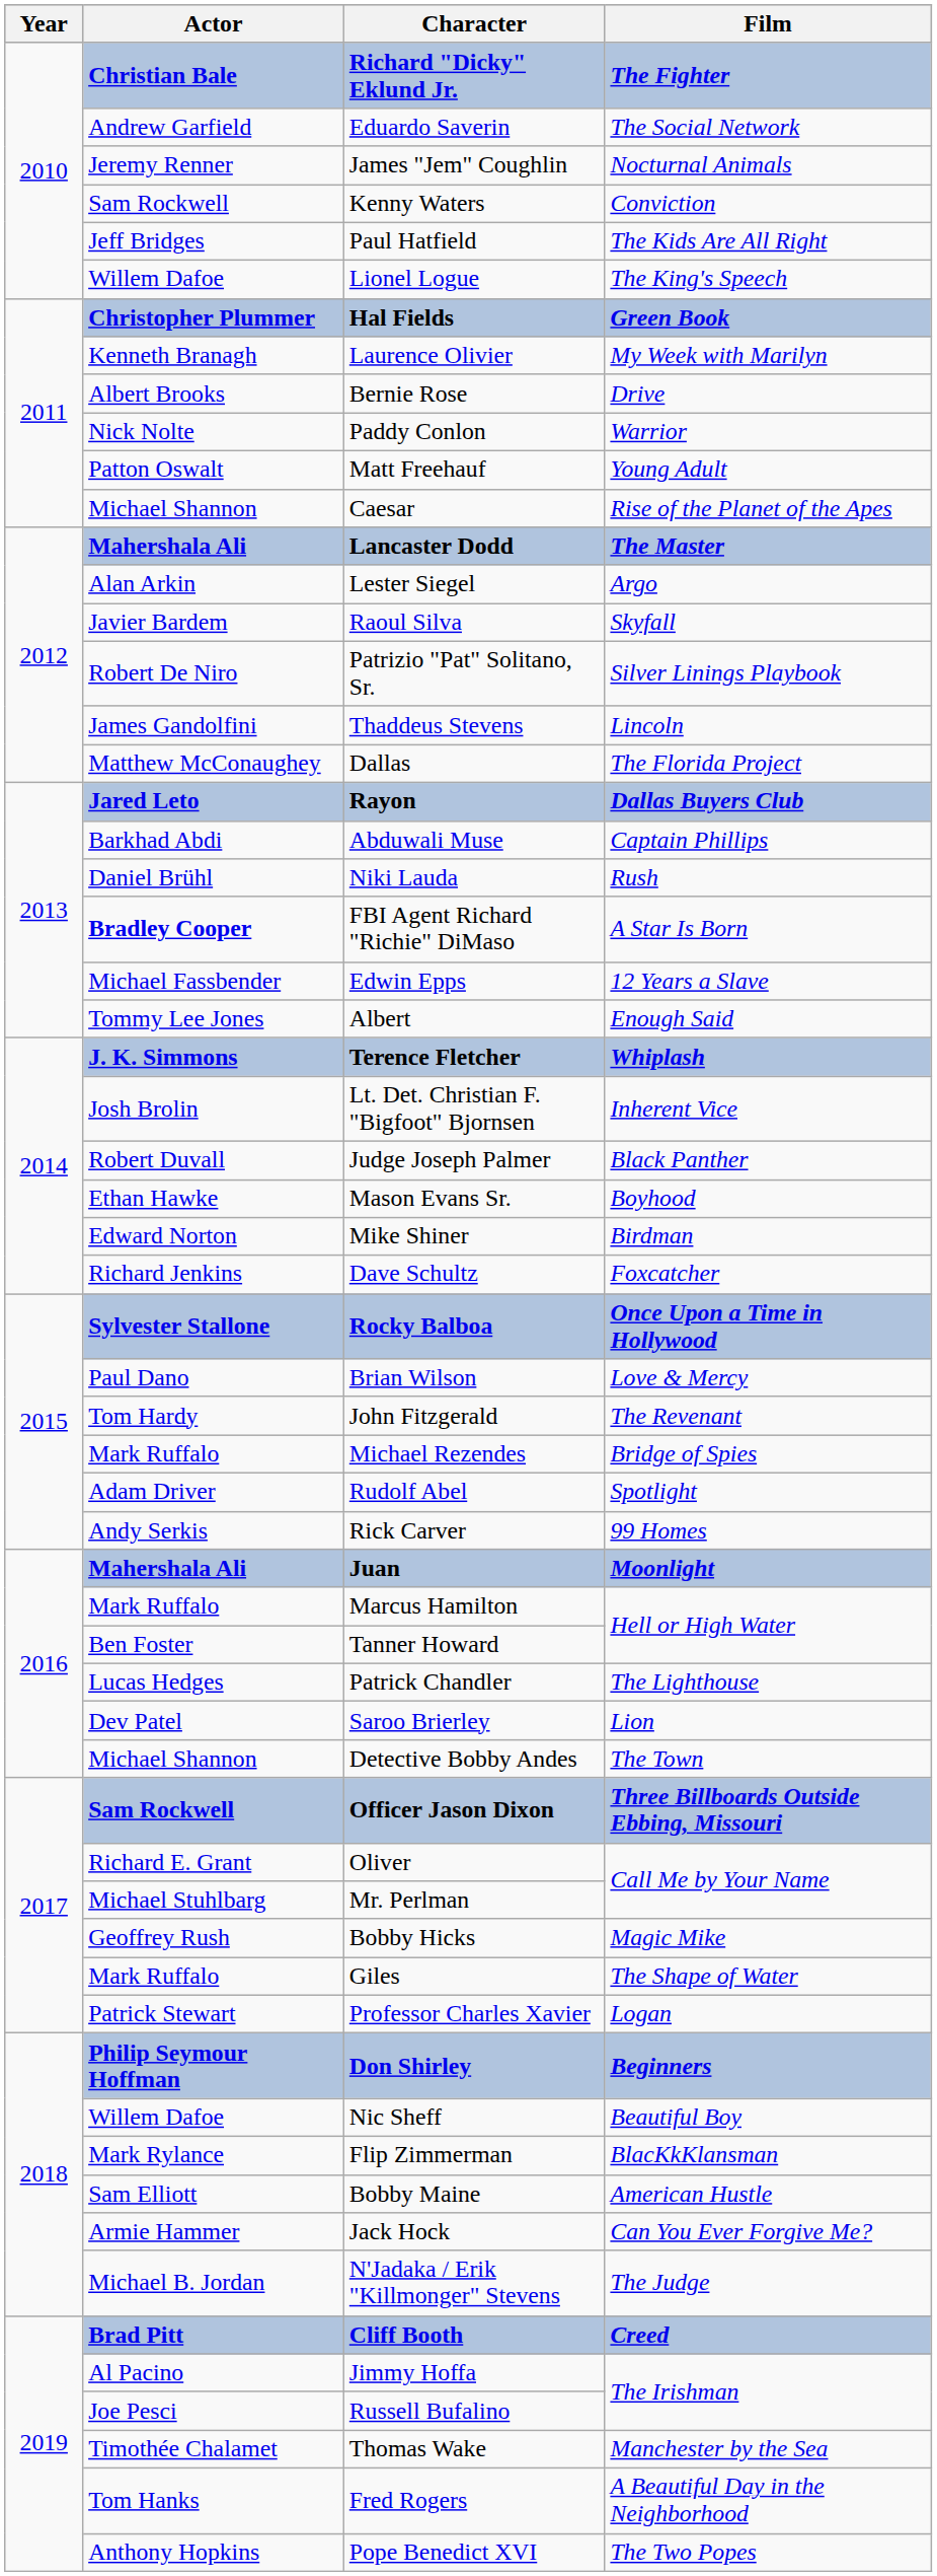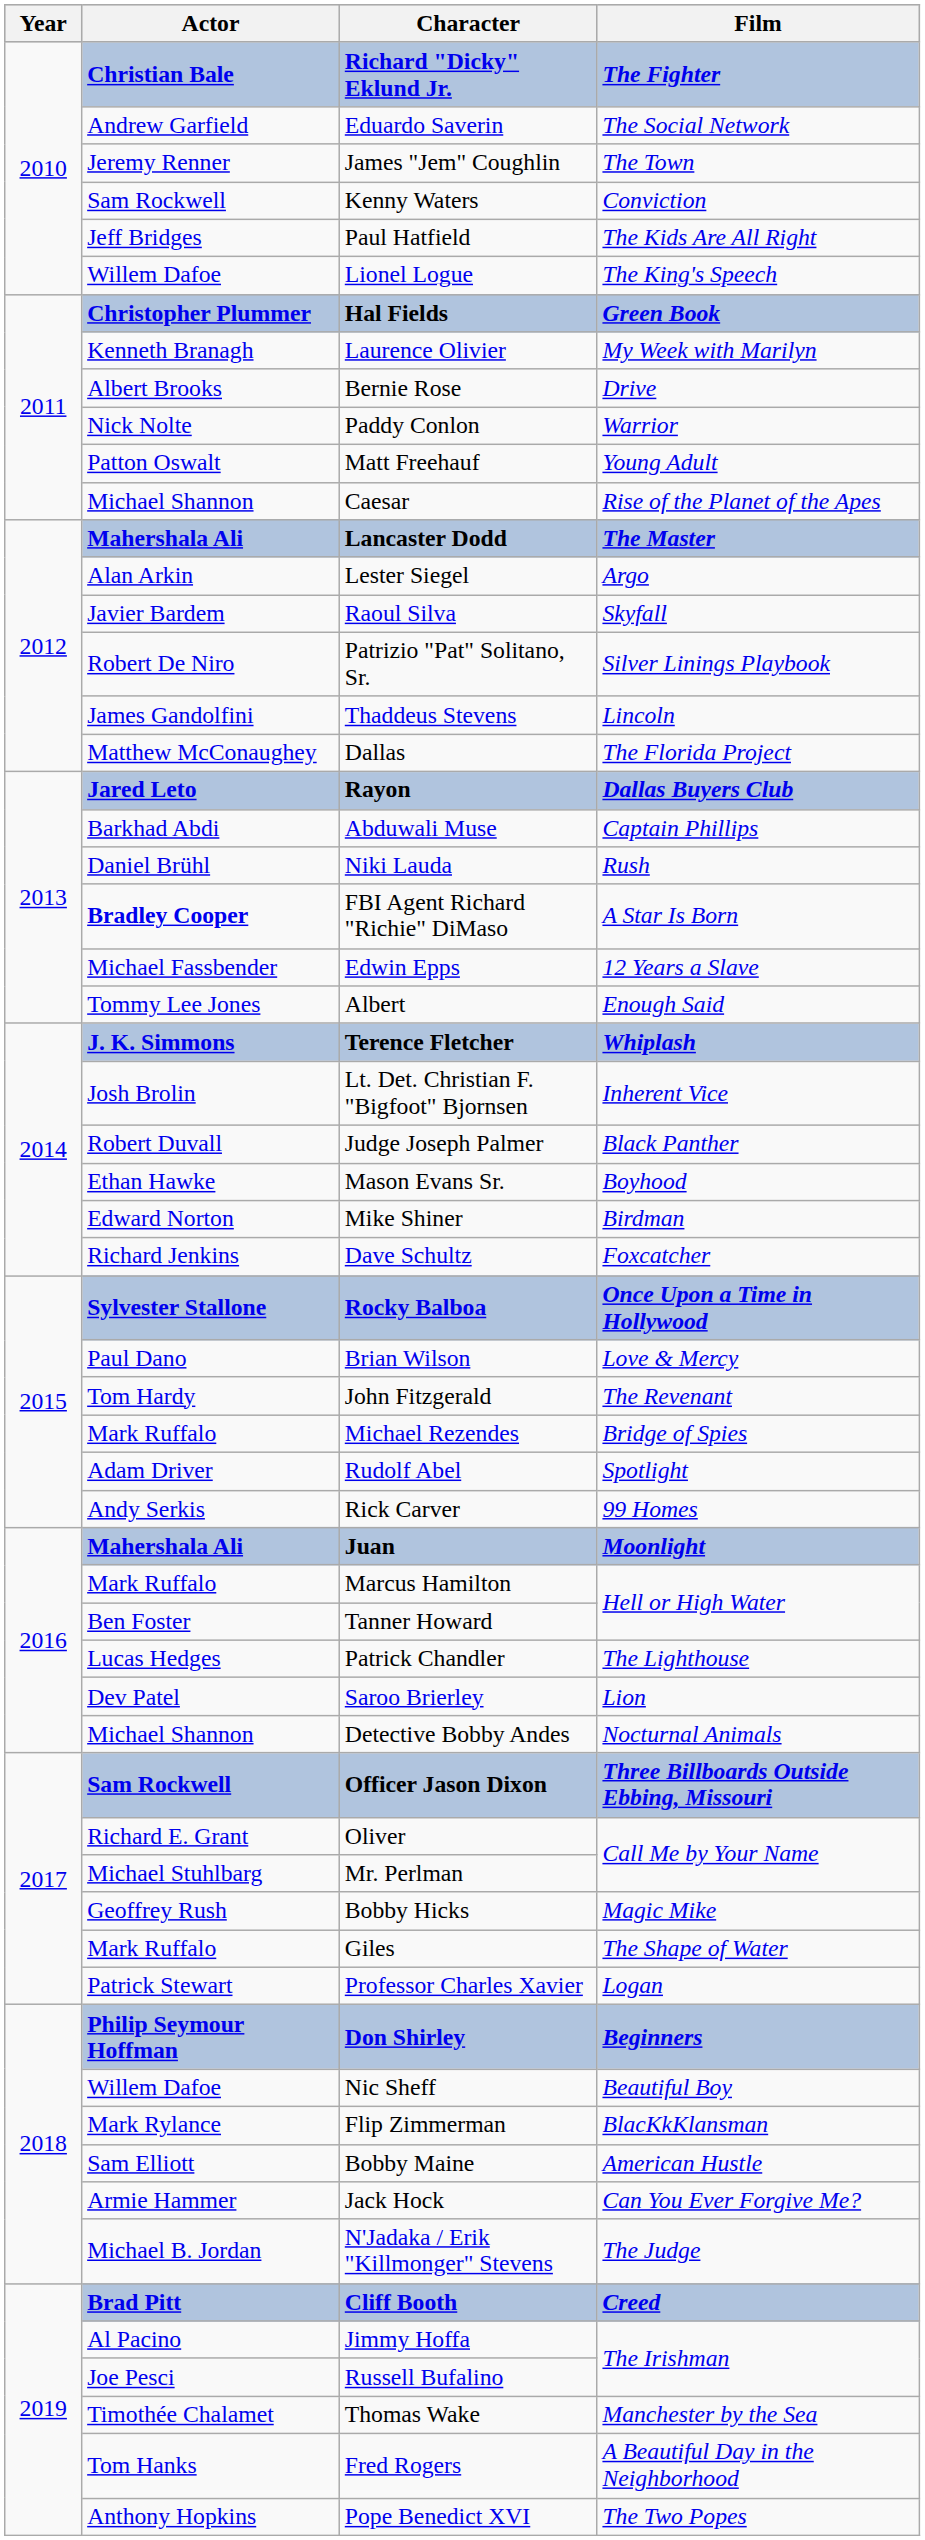 <table class="wikitable" width="70%">
 <tr style="background:#bebebe;">
 <th style="width:5%;">Year</th>
 <th style="width:20%;">Actor</th>
 <th style="width:20%;">Character</th>
 <th style="width:25%;">Film</th>
 </tr>
 <tr>
 <td rowspan="6" style="text-align:center;"><a href='#'>2010</a><br></td>
 <td style="background:#B0C4DE;"><strong><a href='#'>Christian Bale</a></strong></td>
 <td style="background:#B0C4DE;"><strong><a href='#'>Richard "Dicky" Eklund Jr.</a></strong></td>
 <td style="background:#B0C4DE;"><strong><em><a href='#'>The Fighter</a></em></strong></td>
 </tr>
 <tr>
 <td><a href='#'>Andrew Garfield</a></td>
 <td><a href='#'>Eduardo Saverin</a></td>
 <td><em><a href='#'>The Social Network</a></em></td>
 </tr>
 <tr>
 <td><a href='#'>Jeremy Renner</a></td>
 <td>James "Jem" Coughlin</td>
-<td><em><a href='#'>Nocturnal Animals</a></em></td>
+<td><em><a href='#'>The Town</a></em></td>
 </tr>
 <tr>
 <td><a href='#'>Sam Rockwell</a></td>
 <td>Kenny Waters</td>
 <td><em><a href='#'>Conviction</a></em></td>
 </tr>
 <tr>
 <td><a href='#'>Jeff Bridges</a></td>
 <td>Paul Hatfield</td>
 <td><em><a href='#'>The Kids Are All Right</a></em></td>
 </tr>
 <tr>
 <td><a href='#'>Willem Dafoe</a></td>
 <td><a href='#'>Lionel Logue</a></td>
 <td><em><a href='#'>The King's Speech</a></em></td>
 </tr>
 <tr>
 <td rowspan="6" style="text-align:center;"><a href='#'>2011</a><br></td>
 <td style="background:#B0C4DE;"><strong><a href='#'>Christopher Plummer</a></strong></td>
 <td style="background:#B0C4DE;"><strong>Hal Fields</strong></td>
 <td style="background:#B0C4DE;"><strong><em><a href='#'>Green Book</a></em></strong></td>
 </tr>
 <tr>
 <td><a href='#'>Kenneth Branagh</a></td>
 <td><a href='#'>Laurence Olivier</a></td>
 <td><em><a href='#'>My Week with Marilyn</a></em></td>
 </tr>
 <tr>
 <td><a href='#'>Albert Brooks</a></td>
 <td>Bernie Rose</td>
 <td><em><a href='#'>Drive</a></em></td>
 </tr>
 <tr>
 <td><a href='#'>Nick Nolte</a></td>
 <td>Paddy Conlon</td>
 <td><em><a href='#'>Warrior</a></em></td>
 </tr>
 <tr>
 <td><a href='#'>Patton Oswalt</a></td>
 <td>Matt Freehauf</td>
 <td><em><a href='#'>Young Adult</a></em></td>
 </tr>
 <tr>
 <td><a href='#'>Michael Shannon</a></td>
 <td>Caesar</td>
 <td><em><a href='#'>Rise of the Planet of the Apes</a></em></td>
 </tr>
 <tr>
 <td rowspan="6" style="text-align:center;"><a href='#'>2012</a><br></td>
 <td style="background:#B0C4DE;"><strong><a href='#'>Mahershala Ali</a></strong></td>
 <td style="background:#B0C4DE;"><strong>Lancaster Dodd</strong></td>
 <td style="background:#B0C4DE;"><strong><em><a href='#'>The Master</a></em></strong></td>
 </tr>
 <tr>
 <td><a href='#'>Alan Arkin</a></td>
 <td>Lester Siegel</td>
 <td><em><a href='#'>Argo</a></em></td>
 </tr>
 <tr>
 <td><a href='#'>Javier Bardem</a></td>
 <td><a href='#'>Raoul Silva</a></td>
 <td><em><a href='#'>Skyfall</a></em></td>
 </tr>
 <tr>
 <td><a href='#'>Robert De Niro</a></td>
 <td>Patrizio "Pat" Solitano, Sr.</td>
 <td><em><a href='#'>Silver Linings Playbook</a></em></td>
 </tr>
 <tr>
 <td><a href='#'>James Gandolfini</a></td>
 <td><a href='#'>Thaddeus Stevens</a></td>
 <td><em><a href='#'>Lincoln</a></em></td>
 </tr>
 <tr>
 <td><a href='#'>Matthew McConaughey</a></td>
 <td>Dallas</td>
 <td><em><a href='#'>The Florida Project</a></em></td>
 </tr>
 <tr>
 <td rowspan="6" style="text-align:center;"><a href='#'>2013</a><br></td>
 <td style="background:#B0C4DE;"><strong><a href='#'>Jared Leto</a></strong></td>
 <td style="background:#B0C4DE;"><strong>Rayon</strong></td>
 <td style="background:#B0C4DE;"><strong><em><a href='#'>Dallas Buyers Club</a></em></strong></td>
 </tr>
 <tr>
 <td><a href='#'>Barkhad Abdi</a></td>
 <td><a href='#'>Abduwali Muse</a></td>
 <td><em><a href='#'>Captain Phillips</a></em></td>
 </tr>
 <tr>
 <td><a href='#'>Daniel Brühl</a></td>
 <td><a href='#'>Niki Lauda</a></td>
 <td><em><a href='#'>Rush</a></em></td>
 </tr>
 <tr>
 <td><strong><a href='#'>Bradley Cooper</a></strong></td>
 <td>FBI Agent Richard "Richie" DiMaso</td>
 <td><em><a href='#'>A Star Is Born</a></em></td>
 </tr>
 <tr>
 <td><a href='#'>Michael Fassbender</a></td>
 <td><a href='#'>Edwin Epps</a></td>
 <td><em><a href='#'>12 Years a Slave</a></em></td>
 </tr>
 <tr>
 <td><a href='#'>Tommy Lee Jones</a></td>
 <td>Albert</td>
 <td><em><a href='#'>Enough Said</a></em></td>
 </tr>
 <tr>
 <td rowspan="6" style="text-align:center;"><a href='#'>2014</a><br></td>
 <td style="background:#B0C4DE;"><strong><a href='#'>J. K. Simmons</a></strong></td>
 <td style="background:#B0C4DE;"><strong>Terence Fletcher</strong></td>
 <td style="background:#B0C4DE;"><strong><em><a href='#'>Whiplash</a></em></strong></td>
 </tr>
 <tr>
 <td><a href='#'>Josh Brolin</a></td>
 <td>Lt. Det. Christian F. "Bigfoot" Bjornsen</td>
 <td><em><a href='#'>Inherent Vice</a></em></td>
 </tr>
 <tr>
 <td><a href='#'>Robert Duvall</a></td>
 <td>Judge Joseph Palmer</td>
 <td><em><a href='#'>Black Panther</a></em></td>
 </tr>
 <tr>
 <td><a href='#'>Ethan Hawke</a></td>
 <td>Mason Evans Sr.</td>
 <td><em><a href='#'>Boyhood</a></em></td>
 </tr>
 <tr>
 <td><a href='#'>Edward Norton</a></td>
 <td>Mike Shiner</td>
 <td><em><a href='#'>Birdman</a></em></td>
 </tr>
 <tr>
 <td><a href='#'>Richard Jenkins</a></td>
 <td><a href='#'>Dave Schultz</a></td>
 <td><em><a href='#'>Foxcatcher</a></em></td>
 </tr>
 <tr>
 <td rowspan="6" style="text-align:center;"><a href='#'>2015</a><br></td>
 <td style="background:#B0C4DE;"><strong><a href='#'>Sylvester Stallone</a></strong></td>
 <td style="background:#B0C4DE;"><strong><a href='#'>Rocky Balboa</a></strong></td>
 <td style="background:#B0C4DE;"><strong><em><a href='#'>Once Upon a Time in Hollywood</a></em></strong></td>
 </tr>
 <tr>
 <td><a href='#'>Paul Dano</a></td>
 <td><a href='#'>Brian Wilson</a></td>
 <td><em><a href='#'>Love & Mercy</a></em></td>
 </tr>
 <tr>
 <td><a href='#'>Tom Hardy</a></td>
 <td>John Fitzgerald</td>
 <td><em><a href='#'>The Revenant</a></em></td>
 </tr>
 <tr>
 <td><a href='#'>Mark Ruffalo</a></td>
 <td><a href='#'>Michael Rezendes</a></td>
 <td><em><a href='#'>Bridge of Spies</a></em></td>
 </tr>
 <tr>
 <td><a href='#'>Adam Driver</a></td>
 <td><a href='#'>Rudolf Abel</a></td>
 <td><em><a href='#'>Spotlight</a></em></td>
 </tr>
 <tr>
 <td><a href='#'>Andy Serkis</a></td>
 <td>Rick Carver</td>
 <td><em><a href='#'>99 Homes</a></em></td>
 </tr>
 <tr>
 <td rowspan="6" style="text-align:center;"><a href='#'>2016</a><br></td>
 <td style="background:#B0C4DE;"><strong><a href='#'>Mahershala Ali</a></strong></td>
 <td style="background:#B0C4DE;"><strong>Juan</strong></td>
 <td style="background:#B0C4DE;"><strong><em><a href='#'>Moonlight</a></em></strong></td>
 </tr>
 <tr>
 <td><a href='#'>Mark Ruffalo</a></td>
 <td>Marcus Hamilton</td>
 <td rowspan="2"><em><a href='#'>Hell or High Water</a></em></td>
 </tr>
 <tr>
 <td><a href='#'>Ben Foster</a></td>
 <td>Tanner Howard</td>
 </tr>
 <tr>
 <td><a href='#'>Lucas Hedges</a></td>
 <td>Patrick Chandler</td>
 <td><em><a href='#'>The Lighthouse</a></em></td>
 </tr>
 <tr>
 <td><a href='#'>Dev Patel</a></td>
 <td><a href='#'>Saroo Brierley</a></td>
 <td><em><a href='#'>Lion</a></em></td>
 </tr>
 <tr>
 <td><a href='#'>Michael Shannon</a></td>
 <td>Detective Bobby Andes</td>
-<td><em><a href='#'>The Town</a></em></td>
+<td><em><a href='#'>Nocturnal Animals</a></em></td>
 </tr>
 <tr>
 <td rowspan="6" style="text-align:center;"><a href='#'>2017</a><br></td>
 <td style="background:#B0C4DE;"><strong><a href='#'>Sam Rockwell</a></strong></td>
 <td style="background:#B0C4DE;"><strong>Officer Jason Dixon</strong></td>
 <td style="background:#B0C4DE;"><strong><em><a href='#'>Three Billboards Outside Ebbing, Missouri</a></em></strong></td>
 </tr>
 <tr>
 <td><a href='#'>Richard E. Grant</a></td>
 <td>Oliver</td>
 <td rowspan="2"><em><a href='#'>Call Me by Your Name</a></em></td>
 </tr>
 <tr>
 <td><a href='#'>Michael Stuhlbarg</a></td>
 <td>Mr. Perlman</td>
 </tr>
 <tr>
 <td><a href='#'>Geoffrey Rush</a></td>
 <td>Bobby Hicks</td>
 <td><em><a href='#'>Magic Mike</a></em></td>
 </tr>
 <tr>
 <td><a href='#'>Mark Ruffalo</a></td>
 <td>Giles</td>
 <td><em><a href='#'>The Shape of Water</a></em></td>
 </tr>
 <tr>
 <td><a href='#'>Patrick Stewart</a></td>
 <td><a href='#'>Professor Charles Xavier</a></td>
 <td><em><a href='#'>Logan</a></em></td>
 </tr>
 <tr>
 <td rowspan="6" style="text-align:center;"><a href='#'>2018</a><br></td>
 <td style="background:#B0C4DE;"><strong><a href='#'>Philip Seymour Hoffman</a></strong></td>
 <td style="background:#B0C4DE;"><strong><a href='#'>Don Shirley</a></strong></td>
 <td style="background:#B0C4DE;"><strong><em><a href='#'>Beginners</a></em></strong></td>
 </tr>
 <tr>
 <td><a href='#'>Willem Dafoe</a></td>
 <td>Nic Sheff</td>
 <td><em><a href='#'>Beautiful Boy</a></em></td>
 </tr>
 <tr>
 <td><a href='#'>Mark Rylance</a></td>
 <td>Flip Zimmerman</td>
 <td><em><a href='#'>BlacKkKlansman</a></em></td>
 </tr>
 <tr>
 <td><a href='#'>Sam Elliott</a></td>
 <td>Bobby Maine</td>
 <td><em><a href='#'>American Hustle</a></em></td>
 </tr>
 <tr>
 <td><a href='#'>Armie Hammer</a></td>
 <td>Jack Hock</td>
 <td><em><a href='#'>Can You Ever Forgive Me?</a></em></td>
 </tr>
 <tr>
 <td><a href='#'>Michael B. Jordan</a></td>
 <td><a href='#'>N'Jadaka / Erik "Killmonger" Stevens</a></td>
 <td><em><a href='#'>The Judge</a></em></td>
 </tr>
 <tr>
 <td rowspan="6" style="text-align:center;"><a href='#'>2019</a><br></td>
 <td style="background:#B0C4DE;"><strong><a href='#'>Brad Pitt</a></strong></td>
 <td style="background:#B0C4DE;"><strong><a href='#'>Cliff Booth</a></strong></td>
 <td style="background:#B0C4DE;"><strong><em><a href='#'>Creed</a></em></strong></td>
 </tr>
 <tr>
 <td><a href='#'>Al Pacino</a></td>
 <td><a href='#'>Jimmy Hoffa</a></td>
 <td rowspan="2"><em><a href='#'>The Irishman</a></em></td>
 </tr>
 <tr>
 <td><a href='#'>Joe Pesci</a></td>
 <td><a href='#'>Russell Bufalino</a></td>
 </tr>
 <tr>
 <td><a href='#'>Timothée Chalamet</a></td>
 <td>Thomas Wake</td>
 <td><em><a href='#'>Manchester by the Sea</a></em></td>
 </tr>
 <tr>
 <td><a href='#'>Tom Hanks</a></td>
 <td><a href='#'>Fred Rogers</a></td>
 <td><em><a href='#'>A Beautiful Day in the Neighborhood</a></em></td>
 </tr>
 <tr>
 <td><a href='#'>Anthony Hopkins</a></td>
 <td><a href='#'>Pope Benedict XVI</a></td>
 <td><em><a href='#'>The Two Popes</a></em></td>
 </tr>
 <tr>
 </tr>
 </table>
